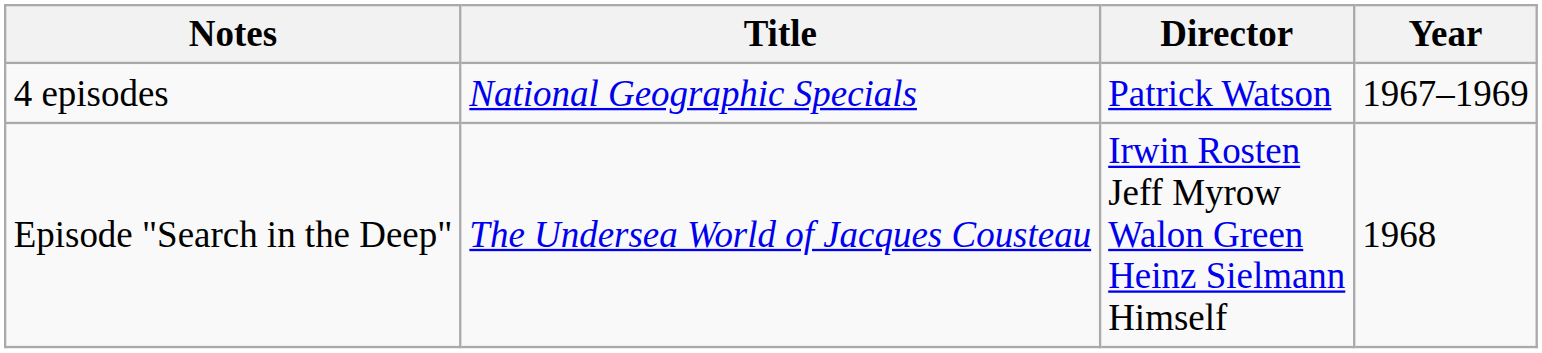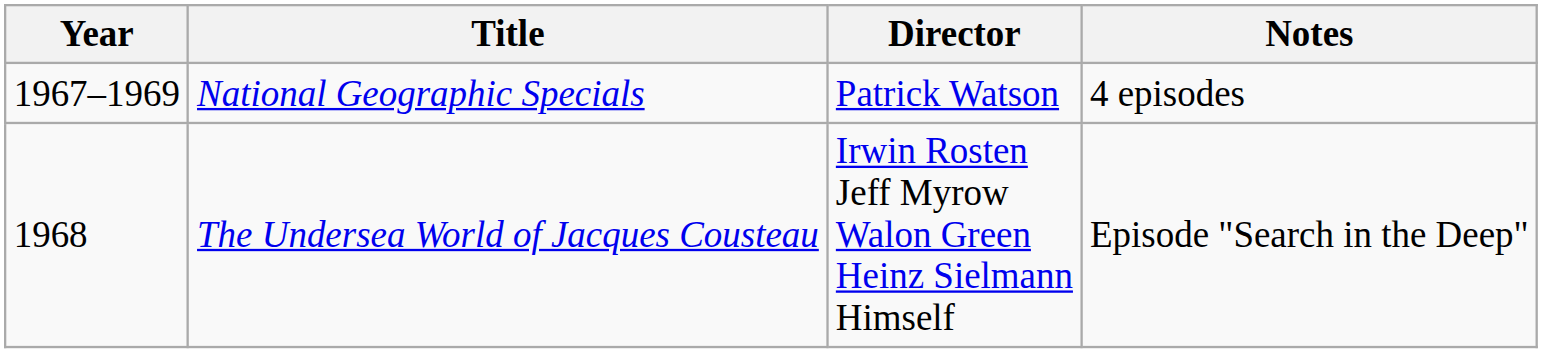 <table class="wikitable">
 <tr>
-<th>Notes</th>
+<th>Year</th>
 <th>Title</th>
 <th>Director</th>
-<th>Year</th>
+<th>Notes</th>
 </tr>
 <tr>
-<td>4 episodes</td>
+<td>1967–1969</td>
 <td><em><a href='#'>National Geographic Specials</a></em></td>
 <td><a href='#'>Patrick Watson</a></td>
-<td>1967–1969</td>
+<td>4 episodes</td>
 </tr>
 <tr>
-<td>Episode "Search in the Deep"</td>
+<td>1968</td>
 <td><em><a href='#'>The Undersea World of Jacques Cousteau</a></em></td>
 <td><a href='#'>Irwin Rosten</a><br>Jeff Myrow<br><a href='#'>Walon Green</a><br><a href='#'>Heinz Sielmann</a><br>Himself</td>
-<td>1968</td>
+<td>Episode "Search in the Deep"</td>
 </tr>
 </table>
